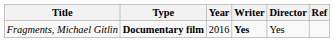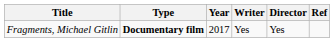 <table class="wikitable">
 <tr>
 <th>Title</th>
 <th>Type</th>
 <th>Year</th>
 <th>Writer</th>
 <th>Director</th>
 <th>Ref</th>
 </tr>
 <tr>
 <td><em>Fragments, Michael Gitlin</em></td>
 <td><strong>Documentary film</strong></td>
-<td>2016</td>
-<td><strong>Yes</strong></td>
+<td>2017</td>
+<td>Yes</td>
 <td>Yes</td>
 <td></td>
 </tr>
 </table>
